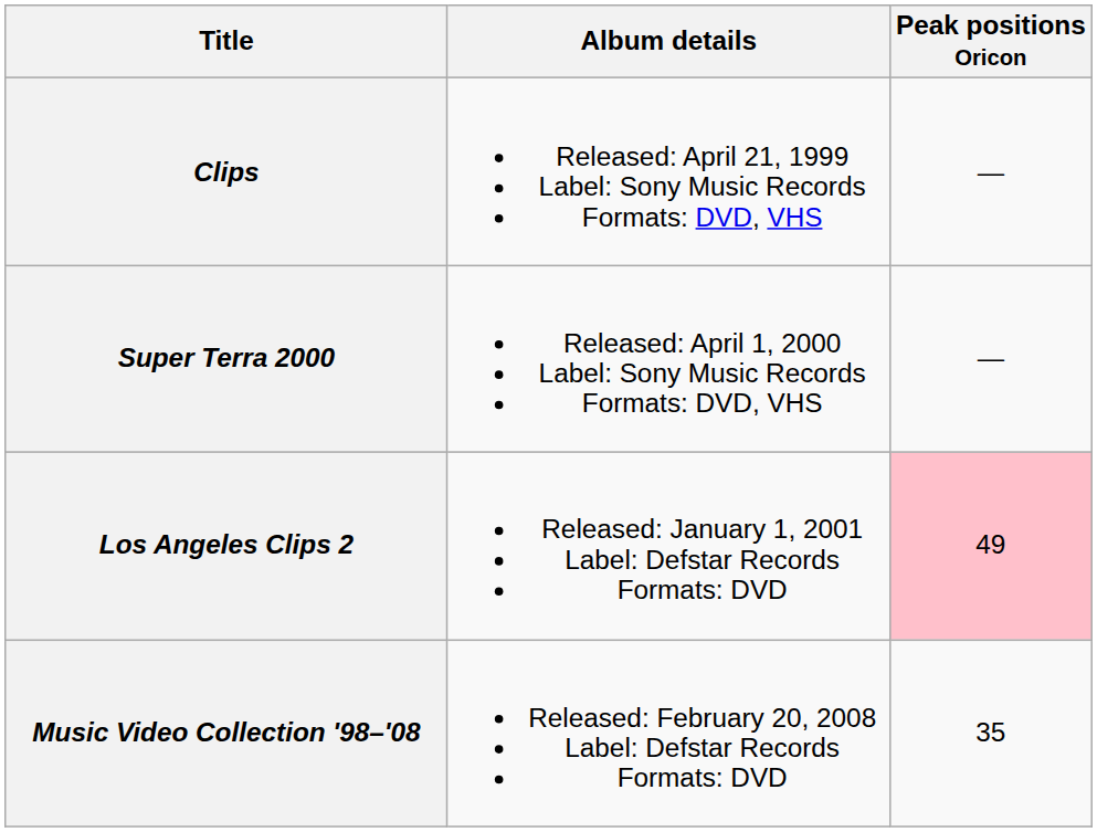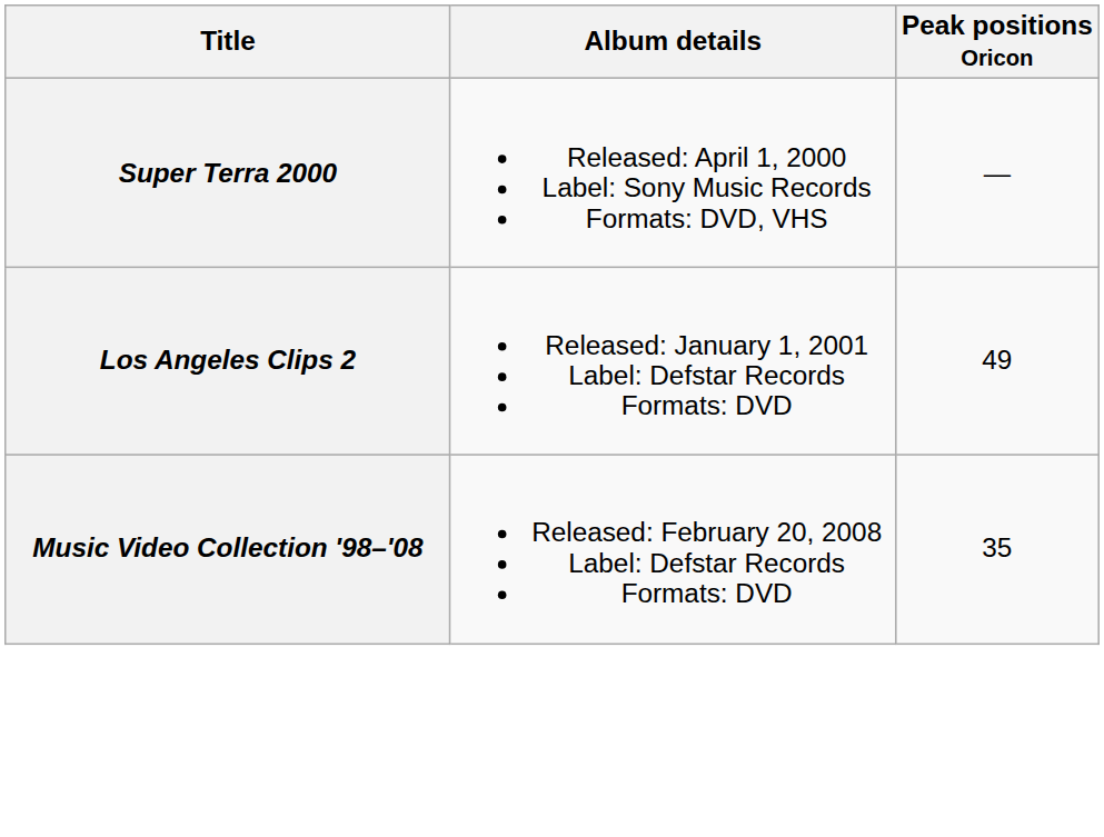 <table class="wikitable plainrowheaders" style="text-align:center;" border="1">
 <tr>
 <th scope="col" rowspan="1" style="width:16em;">Title</th>
 <th scope="col" rowspan="1" style="width:16em;">Album details</th>
 <th scope="col" colspan="1">Peak positions<br><small>Oricon</small></th>
-</tr>
-<tr>
-<th scope="row"><em>Clips</em></th>
-<td><br><ul><li>Released: April 21, 1999</li><li>Label: Sony Music Records</li><li>Formats: <a href='#'>DVD</a>, <a href='#'>VHS</a></li></ul></td>
-<td>—</td>
 </tr>
 <tr>
 <th scope="row"><em>Super Terra 2000</em></th>
 <td><br><ul><li>Released: April 1, 2000</li><li>Label: Sony Music Records</li><li>Formats: DVD, VHS</li></ul></td>
 <td>—</td>
 </tr>
 <tr>
 <th scope="row"><em>Los Angeles Clips 2</em></th>
 <td><br><ul><li>Released: January 1, 2001</li><li>Label: Defstar Records</li><li>Formats: DVD</li></ul></td>
-<td style="background: pink;">49</td>
+<td>49</td>
 </tr>
 <tr>
 <th scope="row"><em>Music Video Collection '98–'08</em></th>
 <td><br><ul><li>Released: February 20, 2008</li><li>Label: Defstar Records</li><li>Formats: DVD</li></ul></td>
 <td>35</td>
 </tr>
 </table>
